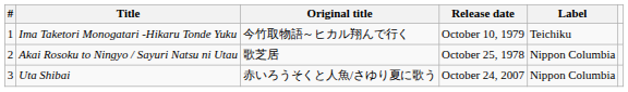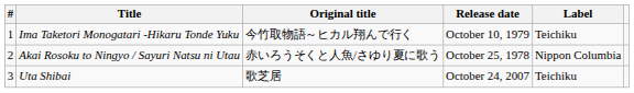 <table class="wikitable sortable">
 <tr>
 <th>#</th>
 <th>Title</th>
 <th>Original title</th>
 <th data-sort-type=>Release date</th>
 <th>Label</th>
 </tr>
 <tr>
 <td>1</td>
 <td><em>Ima Taketori Monogatari -Hikaru Tonde Yuku</em></td>
 <td>今竹取物語～ヒカル翔んで行く</td>
 <td>October 10, 1979</td>
 <td>Teichiku</td>
 <td></td>
 </tr>
 <tr>
 <td>2</td>
 <td><em>Akai Rosoku to Ningyo / Sayuri Natsu ni Utau</em></td>
-<td>歌芝居</td>
+<td>赤いろうそくと人魚/さゆり夏に歌う</td>
 <td>October 25, 1978</td>
 <td>Nippon Columbia</td>
 <td></td>
 </tr>
 <tr>
 <td>3</td>
 <td><em>Uta Shibai</em></td>
-<td>赤いろうそくと人魚/さゆり夏に歌う</td>
+<td>歌芝居</td>
 <td>October 24, 2007</td>
-<td>Nippon Columbia</td>
+<td>Teichiku</td>
 <td></td>
 </tr>
 </table>
